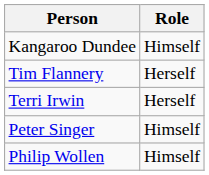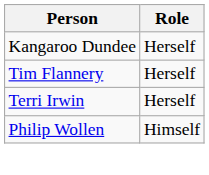 <table class="wikitable">
 <tr>
 <th>Person</th>
 <th>Role</th>
 </tr>
 <tr>
 <td>Kangaroo Dundee</td>
-<td>Himself</td>
+<td>Herself</td>
 </tr>
 <tr>
 <td><a href='#'>Tim Flannery</a></td>
 <td>Herself</td>
 </tr>
 <tr>
 <td><a href='#'>Terri Irwin</a></td>
 <td>Herself</td>
 </tr>
 <tr>
-<td><a href='#'>Peter Singer</a></td>
-<td>Himself</td>
-</tr>
-<tr>
 <td><a href='#'>Philip Wollen</a></td>
 <td>Himself</td>
 </tr>
 </table>
